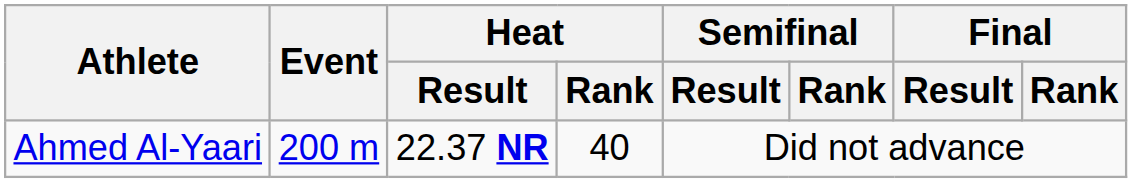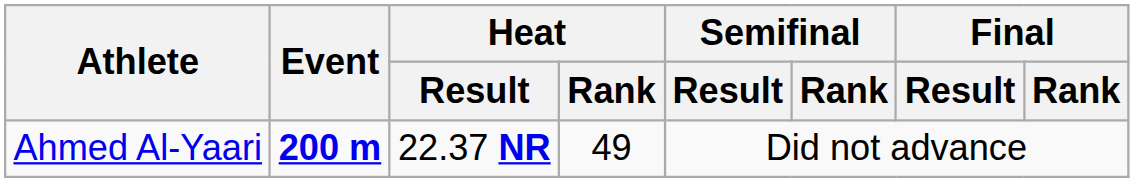 <table class="wikitable">
 <tr>
 <th rowspan="2">Athlete</th>
 <th rowspan="2">Event</th>
 <th colspan="2">Heat</th>
 <th colspan="2">Semifinal</th>
 <th colspan="2">Final</th>
 </tr>
 <tr>
 <th>Result</th>
 <th>Rank</th>
 <th>Result</th>
 <th>Rank</th>
 <th>Result</th>
 <th>Rank</th>
 </tr>
 <tr style=text-align:center>
 <td style=text-align:left><a href='#'>Ahmed Al-Yaari</a></td>
-<td style=text-align:left><a href='#'>200 m</a></td>
+<td style=text-align:left><strong><a href='#'>200 m</a></strong></td>
 <td>22.37 <strong><a href='#'>NR</a></strong></td>
-<td>40</td>
+<td>49</td>
 <td colspan=4>Did not advance</td>
 </tr>
 </table>
